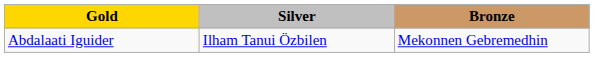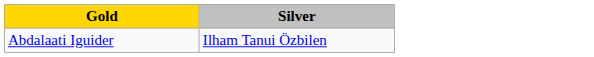 <table class="wikitable" style="text-align:left">
 <tr align="center">
 <td width=200 bgcolor=gold><strong>Gold</strong></td>
 <td width=200 bgcolor=silver><strong>Silver</strong></td>
-<td width=200 bgcolor=CC9966><strong>Bronze</strong></td>
 </tr>
 <tr>
 <td><a href='#'>Abdalaati Iguider</a><br><em></em></td>
 <td><a href='#'>Ilham Tanui Özbilen</a><br><em></em></td>
-<td><a href='#'>Mekonnen Gebremedhin</a><br><em></em></td>
 </tr>
 </table>
